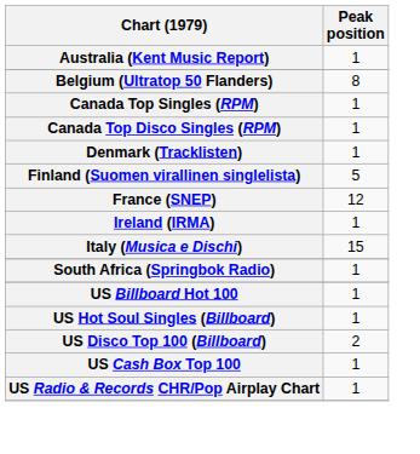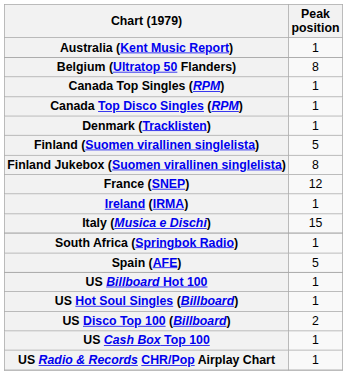 <table class="wikitable sortable plainrowheaders" style="text-align:center">
 <tr>
 <th scope="col">Chart (1979)</th>
 <th scope="col">Peak<br>position</th>
 </tr>
 <tr>
 <th scope="row">Australia (<a href='#'>Kent Music Report</a>)</th>
 <td>1</td>
 </tr>
 <tr>
 </tr>
 <tr>
 <th scope="row">Belgium (<a href='#'>Ultratop 50</a> Flanders)</th>
 <td>8</td>
 </tr>
 <tr>
 <th scope="row">Canada Top Singles (<a href='#'><em>RPM</em></a>)</th>
 <td>1</td>
 </tr>
 <tr>
 <th scope="row">Canada <a href='#'>Top Disco Singles</a> (<a href='#'><em>RPM</em></a>)</th>
 <td>1</td>
 </tr>
 <tr>
 <th scope="row">Denmark (<a href='#'>Tracklisten</a>)</th>
 <td>1</td>
 </tr>
 <tr>
 <th scope="row">Finland (<a href='#'>Suomen virallinen singlelista</a>)</th>
 <td>5</td>
 </tr>
 <tr>
+<th scope="row">Finland Jukebox (<a href='#'>Suomen virallinen singlelista</a>)</th>
+<td>8</td>
+</tr>
+<tr>
 <th scope="row">France (<a href='#'>SNEP</a>)</th>
 <td>12</td>
 </tr>
 <tr>
 <th scope="row"><a href='#'>Ireland</a> (<a href='#'>IRMA</a>)</th>
 <td>1</td>
 </tr>
 <tr>
 <th scope="row">Italy (<em><a href='#'>Musica e Dischi</a></em>)</th>
 <td>15</td>
 </tr>
 <tr>
 </tr>
 <tr>
 </tr>
 <tr>
 </tr>
 <tr>
 </tr>
 <tr>
 <th scope="row">South Africa (<a href='#'>Springbok Radio</a>)</th>
 <td>1</td>
+</tr>
+<tr>
+<th scope="row">Spain (<a href='#'>AFE</a>)</th>
+<td>5</td>
 </tr>
 <tr>
 </tr>
 <tr>
 </tr>
 <tr>
 </tr>
 <tr>
 <th scope="row">US <a href='#'><em>Billboard</em> Hot 100</a></th>
 <td>1</td>
 </tr>
 <tr>
 <th scope="row">US <a href='#'>Hot Soul Singles</a> (<a href='#'><em>Billboard</em></a>)</th>
 <td>1</td>
 </tr>
 <tr>
 <th scope="row">US <a href='#'>Disco Top 100</a> (<a href='#'><em>Billboard</em></a>)</th>
 <td>2</td>
 </tr>
 <tr>
 <th scope="row">US <a href='#'><em>Cash Box</em> Top 100</a></th>
 <td>1</td>
 </tr>
 <tr>
 <th scope="row">US <em><a href='#'>Radio & Records</a></em> <a href='#'>CHR/Pop</a> Airplay Chart</th>
 <td>1</td>
 </tr>
 <tr>
 </tr>
 </table>
